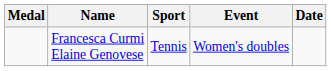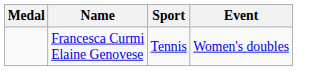 <table class="wikitable sortable" style="font-size: 95%;">
 <tr>
 <th>Medal</th>
 <th>Name</th>
 <th>Sport</th>
 <th>Event</th>
-<th>Date</th>
 </tr>
 <tr>
 <td></td>
 <td><a href='#'>Francesca Curmi</a><br><a href='#'>Elaine Genovese</a></td>
 <td><a href='#'>Tennis</a></td>
 <td><a href='#'>Women's doubles</a></td>
-<td></td>
 </tr>
 </table>
